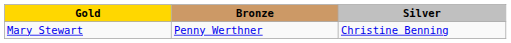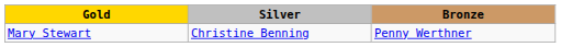 <table class="wikitable" style="text-align:left">
 <tr align="center">
 <td width=200 bgcolor=gold><strong>Gold</strong></td>
+<td width=200 bgcolor=silver><strong>Silver</strong></td>
 <td width=200 bgcolor=CC9966><strong>Bronze</strong></td>
-<td width=200 bgcolor=silver><strong>Silver</strong></td>
 </tr>
 <tr>
 <td><a href='#'>Mary Stewart</a><br><em></em></td>
+<td><a href='#'>Christine Benning</a><br><em></em></td>
 <td><a href='#'>Penny Werthner</a><br><em></em></td>
-<td><a href='#'>Christine Benning</a><br><em></em></td>
 </tr>
 </table>
